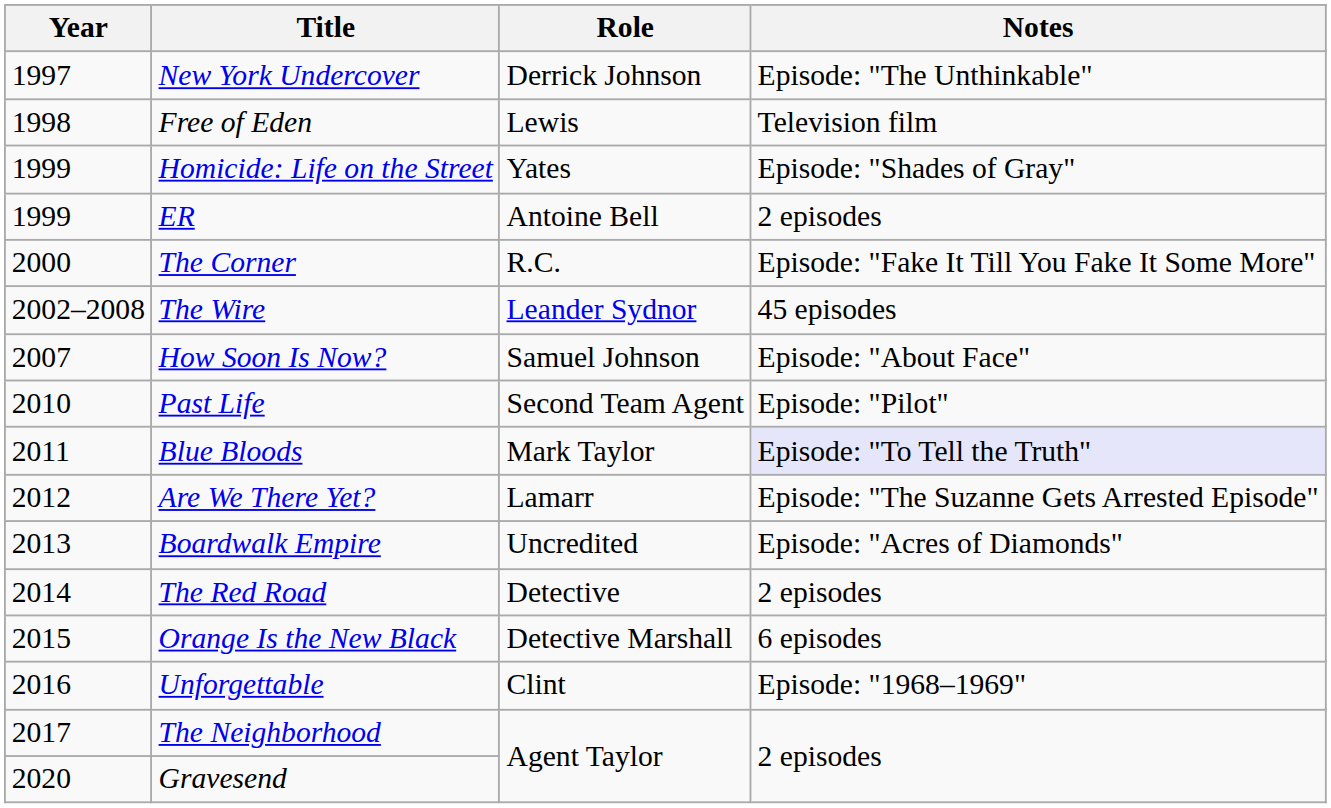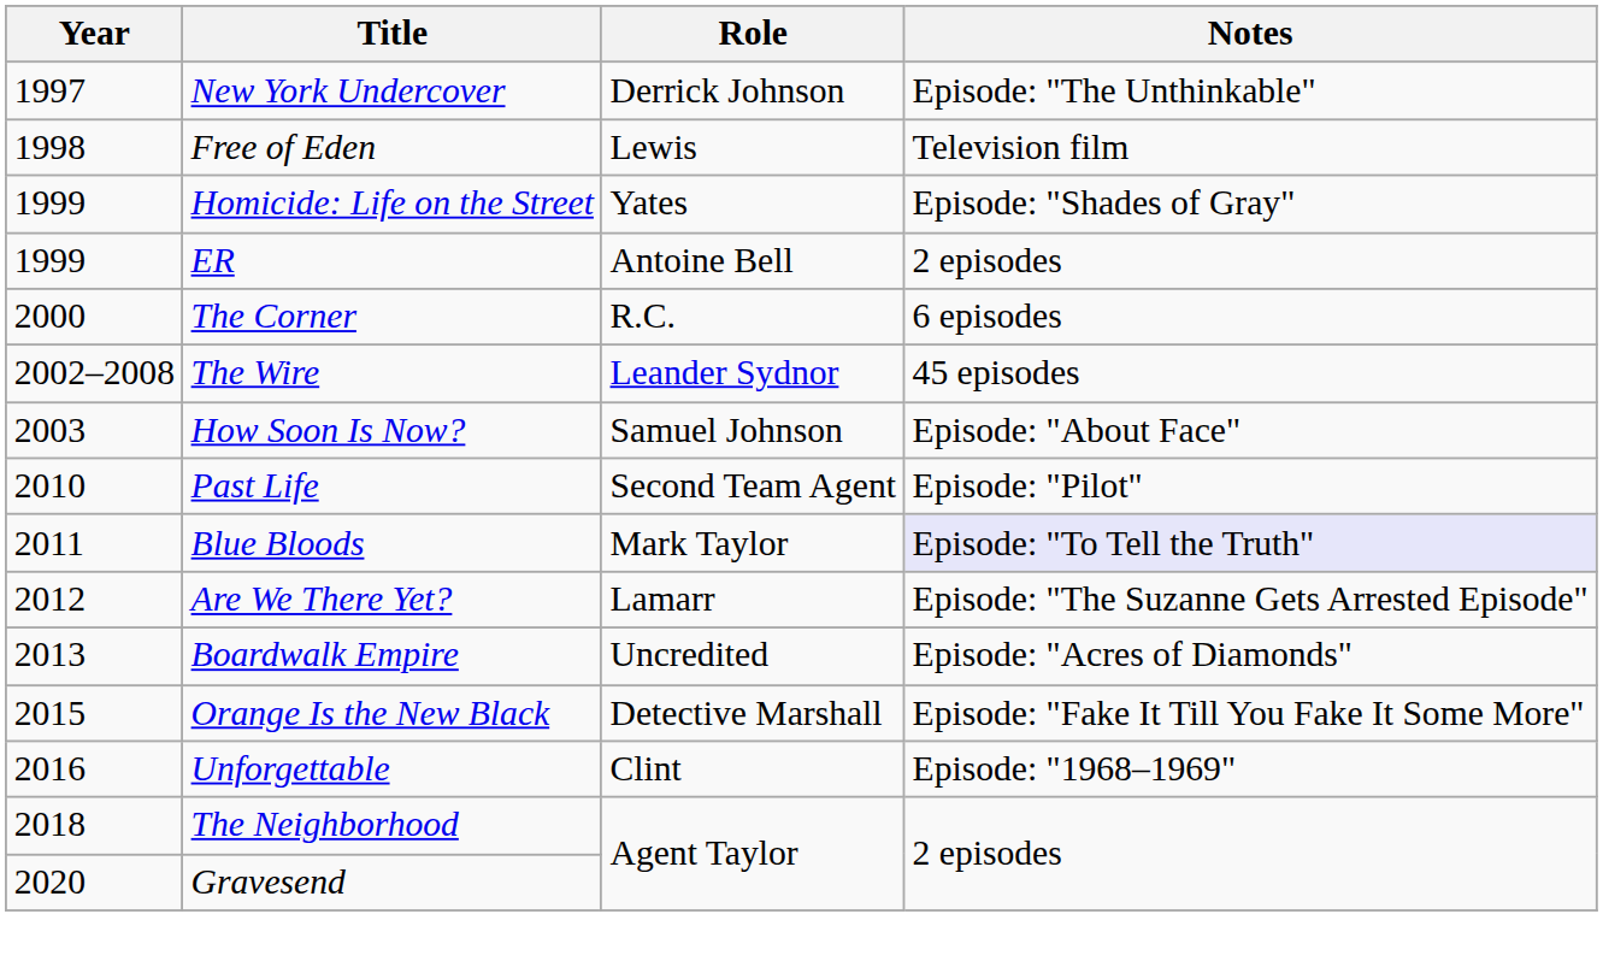 <table class="wikitable sortable">
 <tr>
 <th>Year</th>
 <th>Title</th>
 <th>Role</th>
 <th>Notes</th>
 </tr>
 <tr>
 <td>1997</td>
 <td><em><a href='#'>New York Undercover</a></em></td>
 <td>Derrick Johnson</td>
 <td>Episode: "The Unthinkable"</td>
 </tr>
 <tr>
 <td>1998</td>
 <td><em>Free of Eden</em></td>
 <td>Lewis</td>
 <td>Television film</td>
 </tr>
 <tr>
 <td>1999</td>
 <td><em><a href='#'>Homicide: Life on the Street</a></em></td>
 <td>Yates</td>
 <td>Episode: "Shades of Gray"</td>
 </tr>
 <tr>
 <td>1999</td>
 <td><a href='#'><em>ER</em></a></td>
 <td>Antoine Bell</td>
 <td>2 episodes</td>
 </tr>
 <tr>
 <td>2000</td>
 <td><em><a href='#'>The Corner</a></em></td>
 <td>R.C.</td>
-<td>Episode: "Fake It Till You Fake It Some More"</td>
+<td>6 episodes</td>
 </tr>
 <tr>
 <td>2002–2008</td>
 <td><em><a href='#'>The Wire</a></em></td>
 <td><a href='#'>Leander Sydnor</a></td>
 <td>45 episodes</td>
 </tr>
 <tr>
-<td>2007</td>
+<td>2003</td>
 <td><a href='#'><em>How Soon Is Now?</em></a></td>
 <td>Samuel Johnson</td>
 <td>Episode: "About Face"</td>
 </tr>
 <tr>
 <td>2010</td>
 <td><a href='#'><em>Past Life</em></a></td>
 <td>Second Team Agent</td>
 <td>Episode: "Pilot"</td>
 </tr>
 <tr>
 <td>2011</td>
 <td><a href='#'><em>Blue Bloods</em></a></td>
 <td>Mark Taylor</td>
 <td style="background: lavender;">Episode: "To Tell the Truth"</td>
 </tr>
 <tr>
 <td>2012</td>
 <td><a href='#'><em>Are We There Yet?</em></a></td>
 <td>Lamarr</td>
 <td>Episode: "The Suzanne Gets Arrested Episode"</td>
 </tr>
 <tr>
 <td>2013</td>
 <td><em><a href='#'>Boardwalk Empire</a></em></td>
 <td>Uncredited</td>
 <td>Episode: "Acres of Diamonds"</td>
 </tr>
 <tr>
-<td>2014</td>
-<td><a href='#'><em>The Red Road</em></a></td>
-<td>Detective</td>
-<td>2 episodes</td>
-</tr>
-<tr>
 <td>2015</td>
 <td><em><a href='#'>Orange Is the New Black</a></em></td>
 <td>Detective Marshall</td>
-<td>6 episodes</td>
+<td>Episode: "Fake It Till You Fake It Some More"</td>
 </tr>
 <tr>
 <td>2016</td>
 <td><a href='#'><em>Unforgettable</em></a></td>
 <td>Clint</td>
 <td>Episode: "1968–1969"</td>
 </tr>
 <tr>
-<td>2017</td>
+<td>2018</td>
 <td><a href='#'><em>The Neighborhood</em></a></td>
 <td rowspan="2">Agent Taylor</td>
 <td rowspan="2">2 episodes</td>
 </tr>
 <tr>
 <td>2020</td>
 <td><em>Gravesend</em></td>
 </tr>
 </table>
